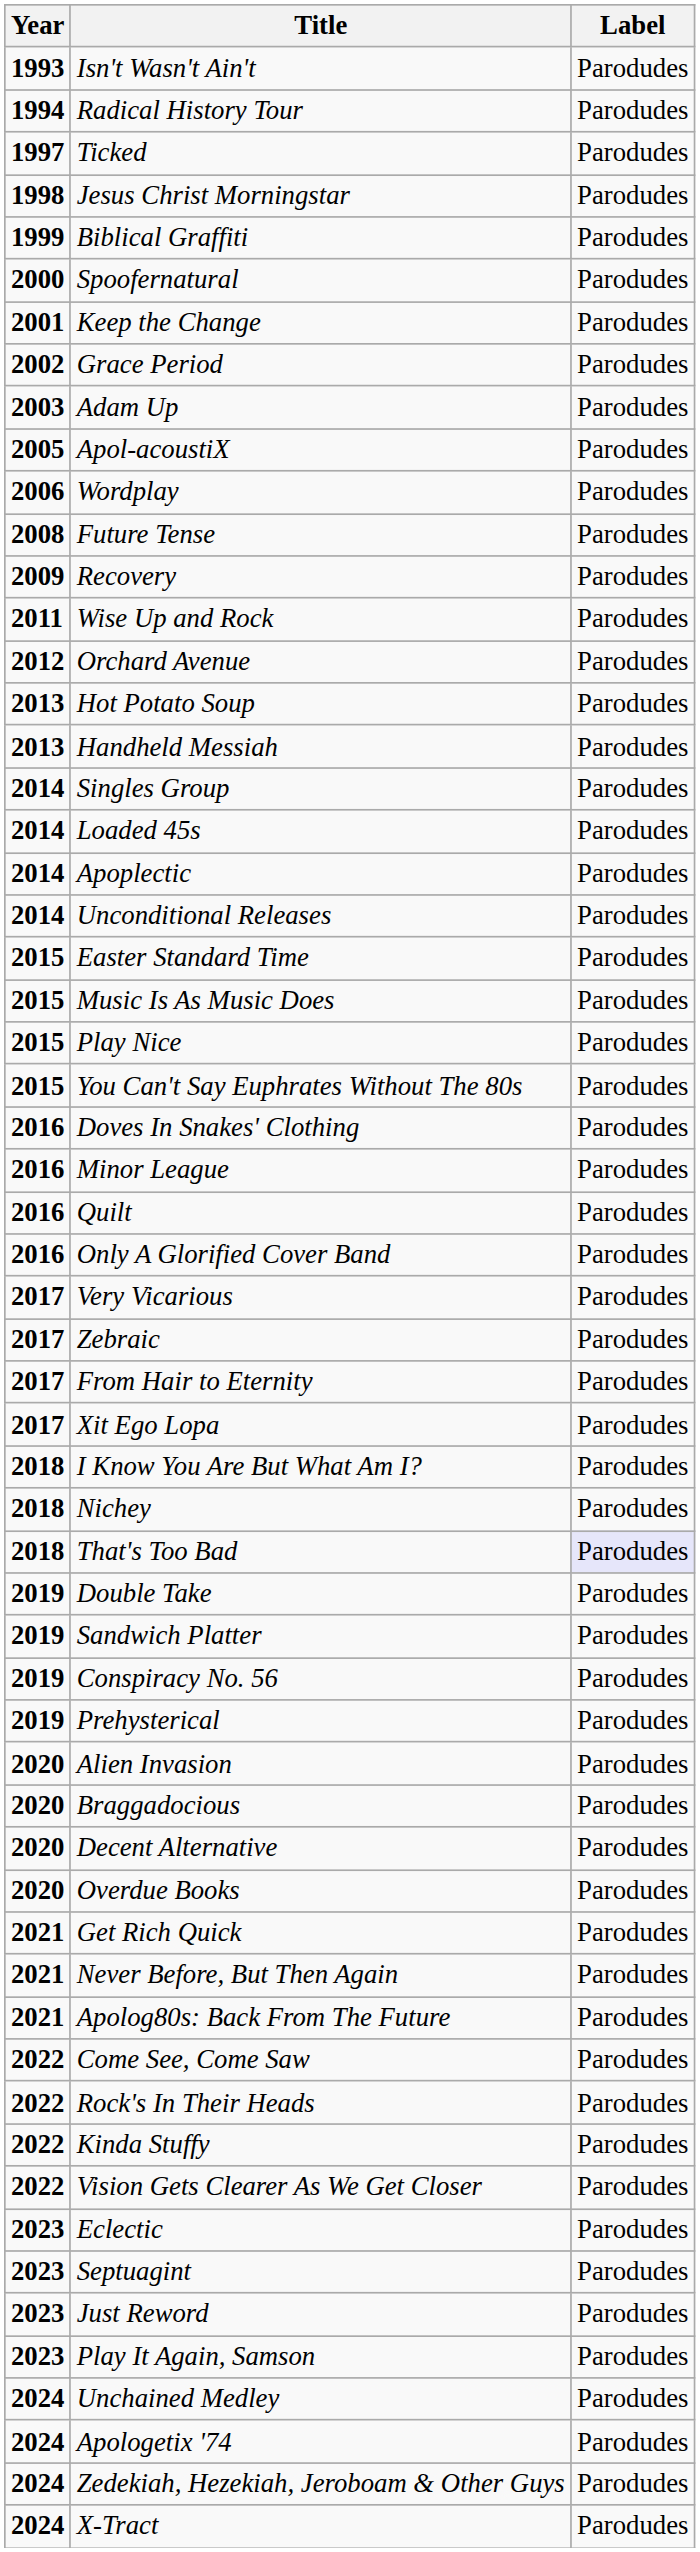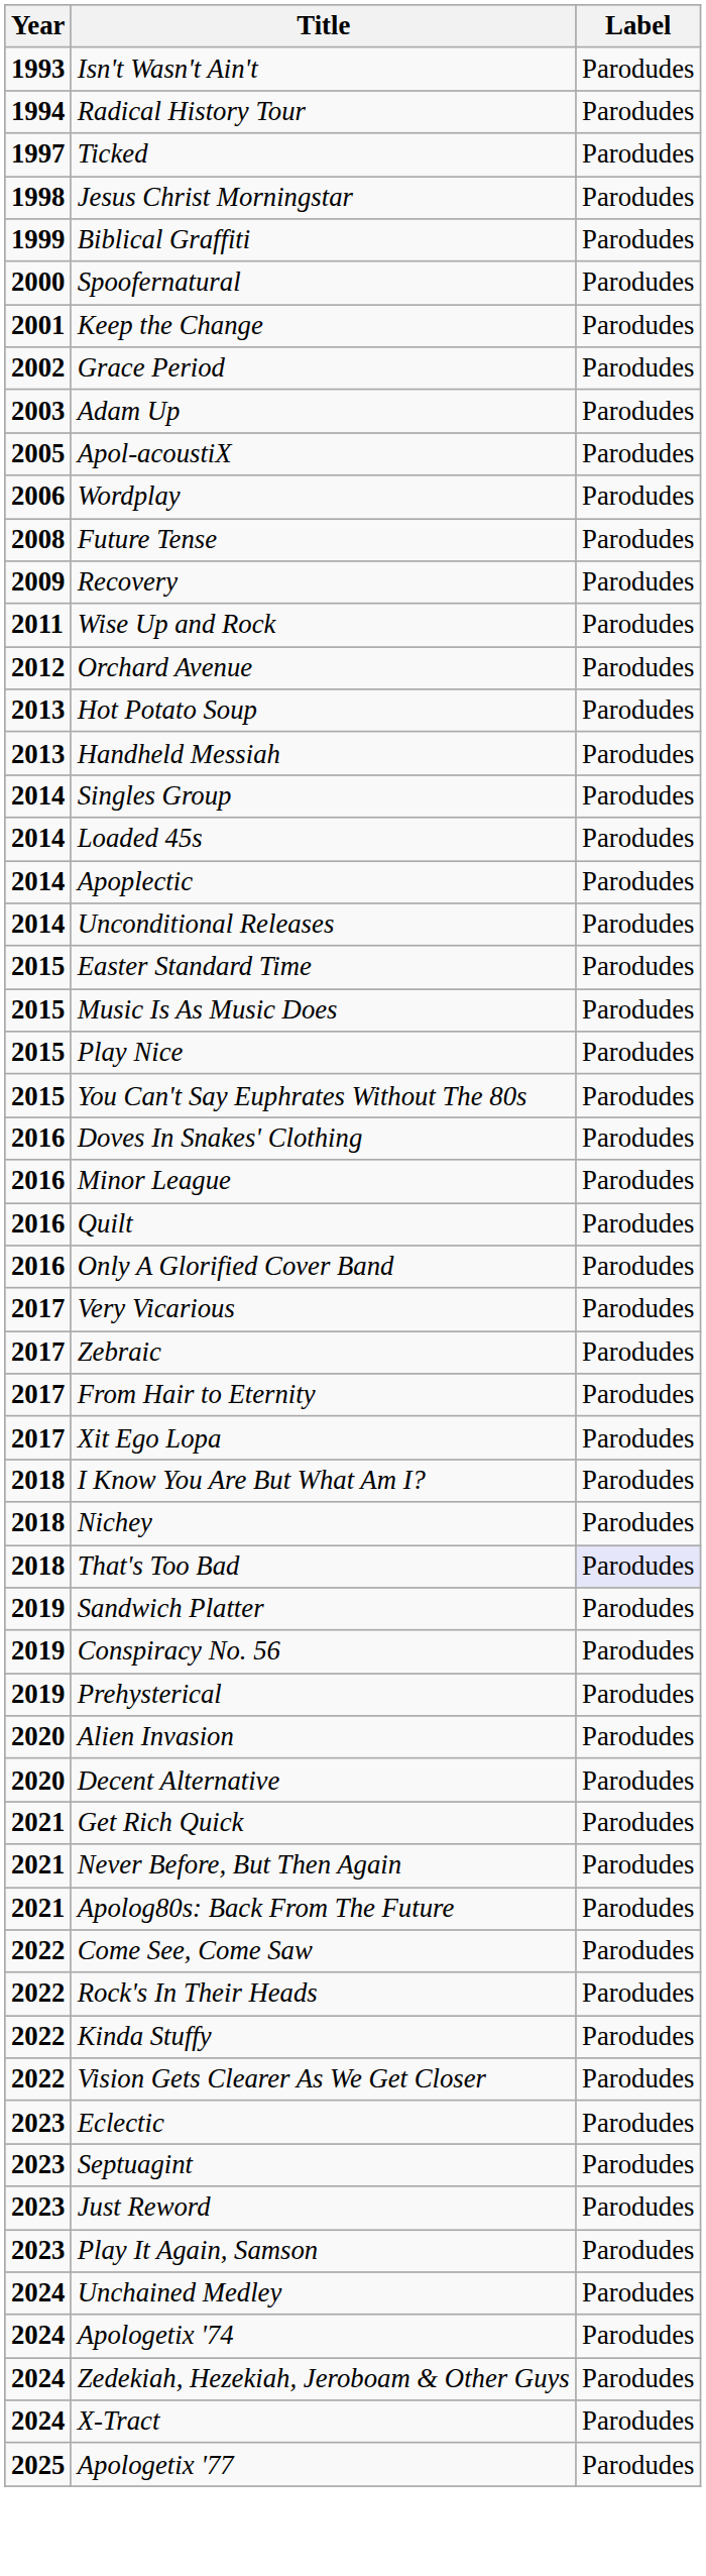 <table class="wikitable">
 <tr>
 <th>Year</th>
 <th>Title</th>
 <th>Label</th>
 </tr>
 <tr>
 <td><strong>1993</strong></td>
 <td><em>Isn't Wasn't Ain't</em></td>
 <td>Parodudes</td>
 </tr>
 <tr>
 <td><strong>1994</strong></td>
 <td><em>Radical History Tour</em></td>
 <td>Parodudes</td>
 </tr>
 <tr>
 <td><strong>1997</strong></td>
 <td><em>Ticked</em></td>
 <td>Parodudes</td>
 </tr>
 <tr>
 <td><strong>1998</strong></td>
 <td><em>Jesus Christ Morningstar</em></td>
 <td>Parodudes</td>
 </tr>
 <tr>
 <td><strong>1999</strong></td>
 <td><em>Biblical Graffiti</em></td>
 <td>Parodudes</td>
 </tr>
 <tr>
 <td><strong>2000</strong></td>
 <td><em>Spoofernatural</em></td>
 <td>Parodudes</td>
 </tr>
 <tr>
 <td><strong>2001</strong></td>
 <td><em>Keep the Change</em></td>
 <td>Parodudes</td>
 </tr>
 <tr>
 <td><strong>2002</strong></td>
 <td><em>Grace Period</em></td>
 <td>Parodudes</td>
 </tr>
 <tr>
 <td><strong>2003</strong></td>
 <td><em>Adam Up</em></td>
 <td>Parodudes</td>
 </tr>
 <tr>
 <td><strong>2005</strong></td>
 <td><em>Apol-acoustiX</em></td>
 <td>Parodudes</td>
 </tr>
 <tr>
 <td><strong>2006</strong></td>
 <td><em>Wordplay</em></td>
 <td>Parodudes</td>
 </tr>
 <tr>
 <td><strong>2008</strong></td>
 <td><em>Future Tense</em></td>
 <td>Parodudes</td>
 </tr>
 <tr>
 <td><strong>2009</strong></td>
 <td><em>Recovery</em></td>
 <td>Parodudes</td>
 </tr>
 <tr>
 <td><strong>2011</strong></td>
 <td><em>Wise Up and Rock</em></td>
 <td>Parodudes</td>
 </tr>
 <tr>
 <td><strong>2012</strong></td>
 <td><em>Orchard Avenue</em></td>
 <td>Parodudes</td>
 </tr>
 <tr>
 <td><strong>2013</strong></td>
 <td><em>Hot Potato Soup</em></td>
 <td>Parodudes</td>
 </tr>
 <tr>
 <td><strong>2013</strong></td>
 <td><em>Handheld Messiah</em></td>
 <td>Parodudes</td>
 </tr>
 <tr>
 <td><strong>2014</strong></td>
 <td><em>Singles Group</em></td>
 <td>Parodudes</td>
 </tr>
 <tr>
 <td><strong>2014</strong></td>
 <td><em>Loaded 45s</em></td>
 <td>Parodudes</td>
 </tr>
 <tr>
 <td><strong>2014</strong></td>
 <td><em>Apoplectic</em></td>
 <td>Parodudes</td>
 </tr>
 <tr>
 <td><strong>2014</strong></td>
 <td><em>Unconditional Releases</em></td>
 <td>Parodudes</td>
 </tr>
 <tr>
 <td><strong>2015</strong></td>
 <td><em>Easter Standard Time</em></td>
 <td>Parodudes</td>
 </tr>
 <tr>
 <td><strong>2015</strong></td>
 <td><em>Music Is As Music Does</em></td>
 <td>Parodudes</td>
 </tr>
 <tr>
 <td><strong>2015</strong></td>
 <td><em>Play Nice</em></td>
 <td>Parodudes</td>
 </tr>
 <tr>
 <td><strong>2015</strong></td>
 <td><em>You Can't Say Euphrates Without The 80s</em></td>
 <td>Parodudes</td>
 </tr>
 <tr>
 <td><strong>2016</strong></td>
 <td><em>Doves In Snakes' Clothing</em></td>
 <td>Parodudes</td>
 </tr>
 <tr>
 <td><strong>2016</strong></td>
 <td><em>Minor League</em></td>
 <td>Parodudes</td>
 </tr>
 <tr>
 <td><strong>2016</strong></td>
 <td><em>Quilt</em></td>
 <td>Parodudes</td>
 </tr>
 <tr>
 <td><strong>2016</strong></td>
 <td><em>Only A Glorified Cover Band</em></td>
 <td>Parodudes</td>
 </tr>
 <tr>
 <td><strong>2017</strong></td>
 <td><em>Very Vicarious</em></td>
 <td>Parodudes</td>
 </tr>
 <tr>
 <td><strong>2017</strong></td>
 <td><em>Zebraic</em></td>
 <td>Parodudes</td>
 </tr>
 <tr>
 <td><strong>2017</strong></td>
 <td><em>From Hair to Eternity</em></td>
 <td>Parodudes</td>
 </tr>
 <tr>
 <td><strong>2017</strong></td>
 <td><em>Xit Ego Lopa</em></td>
 <td>Parodudes</td>
 </tr>
 <tr>
 <td><strong>2018</strong></td>
 <td><em>I Know You Are But What Am I?</em></td>
 <td>Parodudes</td>
 </tr>
 <tr>
 <td><strong>2018</strong></td>
 <td><em>Nichey</em></td>
 <td>Parodudes</td>
 </tr>
 <tr>
 <td><strong>2018</strong></td>
 <td><em>That's Too Bad</em></td>
 <td style="background: lavender;">Parodudes</td>
 </tr>
 <tr>
 <td><strong>2019</strong></td>
-<td><em>Double Take</em></td>
-<td>Parodudes</td>
-</tr>
-<tr>
-<td><strong>2019</strong></td>
 <td><em>Sandwich Platter</em></td>
 <td>Parodudes</td>
 </tr>
 <tr>
 <td><strong>2019</strong></td>
 <td><em>Conspiracy No. 56</em></td>
 <td>Parodudes</td>
 </tr>
 <tr>
 <td><strong>2019</strong></td>
 <td><em>Prehysterical</em></td>
 <td>Parodudes</td>
 </tr>
 <tr>
 <td><strong>2020</strong></td>
 <td><em>Alien Invasion</em></td>
 <td>Parodudes</td>
 </tr>
 <tr>
 <td><strong>2020</strong></td>
-<td><em>Braggadocious</em></td>
-<td>Parodudes</td>
-</tr>
-<tr>
-<td><strong>2020</strong></td>
 <td><em>Decent Alternative</em></td>
-<td>Parodudes</td>
-</tr>
-<tr>
-<td><strong>2020</strong></td>
-<td><em>Overdue Books</em></td>
 <td>Parodudes</td>
 </tr>
 <tr>
 <td><strong>2021</strong></td>
 <td><em>Get Rich Quick</em></td>
 <td>Parodudes</td>
 </tr>
 <tr>
 <td><strong>2021</strong></td>
 <td><em>Never Before, But Then Again</em></td>
 <td>Parodudes</td>
 </tr>
 <tr>
 <td><strong>2021</strong></td>
 <td><em>Apolog80s: Back From The Future</em></td>
 <td>Parodudes</td>
 </tr>
 <tr>
 <td><strong>2022</strong></td>
 <td><em>Come See, Come Saw</em></td>
 <td>Parodudes</td>
 </tr>
 <tr>
 <td><strong>2022</strong></td>
 <td><em>Rock's In Their Heads</em></td>
 <td>Parodudes</td>
 </tr>
 <tr>
 <td><strong>2022</strong></td>
 <td><em>Kinda Stuffy</em></td>
 <td>Parodudes</td>
 </tr>
 <tr>
 <td><strong>2022</strong></td>
 <td><em>Vision Gets Clearer As We Get Closer</em></td>
 <td>Parodudes</td>
 </tr>
 <tr>
 <td><strong>2023</strong></td>
 <td><em>Eclectic</em></td>
 <td>Parodudes</td>
 </tr>
 <tr>
 <td><strong>2023</strong></td>
 <td><em>Septuagint</em></td>
 <td>Parodudes</td>
 </tr>
 <tr>
 <td><strong>2023</strong></td>
 <td><em>Just Reword</em></td>
 <td>Parodudes</td>
 </tr>
 <tr>
 <td><strong>2023</strong></td>
 <td><em>Play It Again, Samson</em></td>
 <td>Parodudes</td>
 </tr>
 <tr>
 <td><strong>2024</strong></td>
 <td><em>Unchained Medley</em></td>
 <td>Parodudes</td>
 </tr>
 <tr>
 <td><strong>2024</strong></td>
 <td><em>Apologetix '74</em></td>
 <td>Parodudes</td>
 </tr>
 <tr>
 <td><strong>2024</strong></td>
 <td><em>Zedekiah, Hezekiah, Jeroboam & Other Guys</em></td>
 <td>Parodudes</td>
 </tr>
 <tr>
 <td><strong>2024</strong></td>
 <td><em>X-Tract</em></td>
 <td>Parodudes</td>
 </tr>
+<tr>
+<td><strong>2025</strong></td>
+<td><em>Apologetix '77</em></td>
+<td>Parodudes</td>
+</tr>
 </table>
